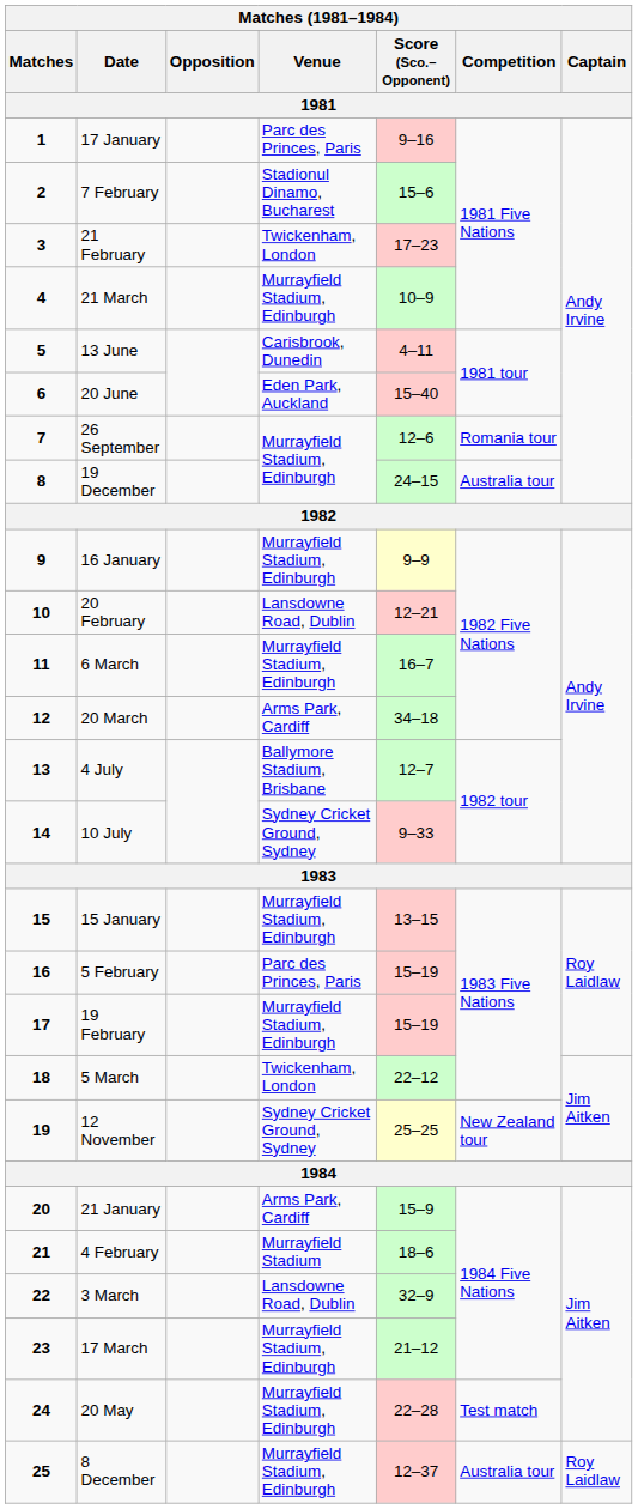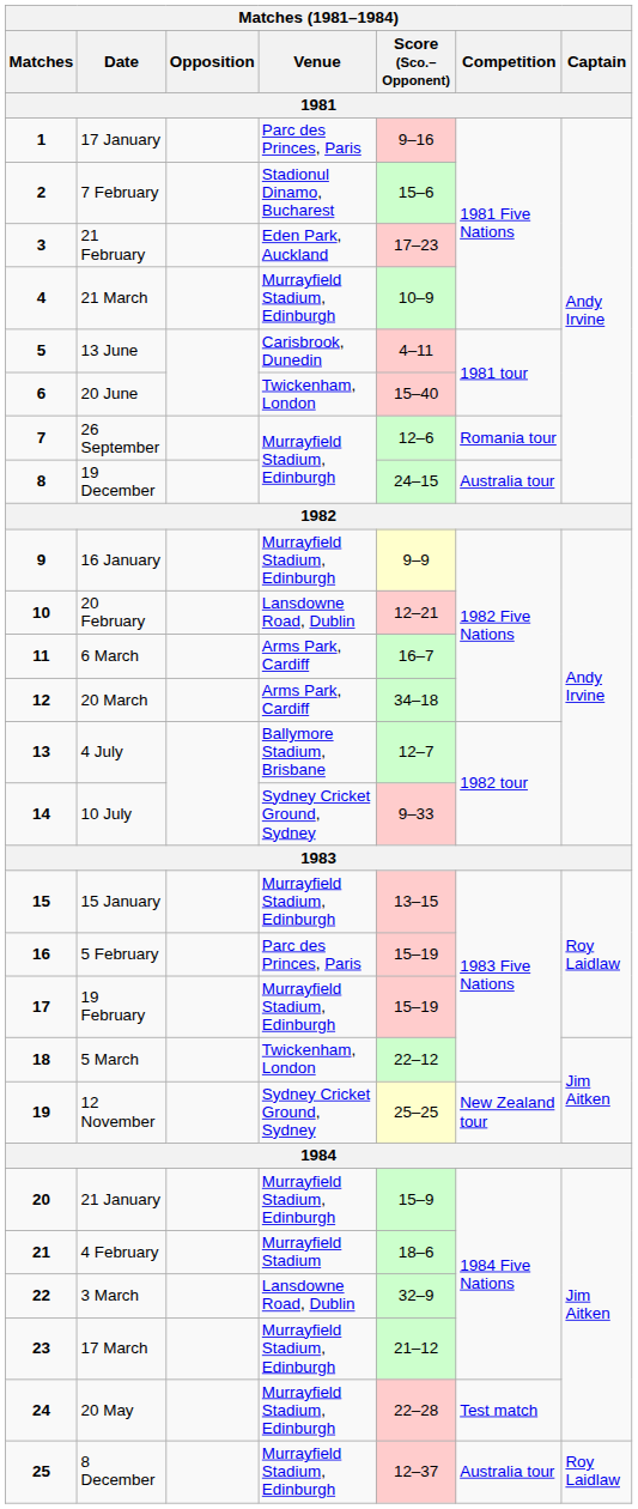 <table class="wikitable collapsible collapsed" style="width:100%">
 <tr>
 <th colspan=7>Matches (1981–1984)</th>
 </tr>
 <tr>
 <th>Matches</th>
 <th>Date</th>
 <th>Opposition</th>
 <th>Venue</th>
 <th>Score<br><small>(Sco.–Opponent)</small></th>
 <th>Competition</th>
 <th>Captain</th>
 </tr>
 <tr>
 <th colspan=7>1981</th>
 </tr>
 <tr>
 <td align=center><strong>1</strong></td>
 <td>17 January</td>
 <td></td>
 <td><a href='#'>Parc des Princes</a>, <a href='#'>Paris</a></td>
 <td align=center bgcolor=FFCCCC>9–16</td>
 <td rowspan=4><a href='#'>1981 Five Nations</a></td>
 <td rowspan=8><a href='#'>Andy Irvine</a></td>
 </tr>
 <tr>
 <td align=center><strong>2</strong></td>
 <td>7 February</td>
 <td></td>
 <td><a href='#'>Stadionul Dinamo</a>, <a href='#'>Bucharest</a></td>
 <td align=center bgcolor=CCFFCC>15–6</td>
 </tr>
 <tr>
 <td align=center><strong>3</strong></td>
 <td>21 February</td>
 <td></td>
-<td><a href='#'>Twickenham</a>, <a href='#'>London</a></td>
+<td><a href='#'>Eden Park</a>, <a href='#'>Auckland</a></td>
 <td align=center bgcolor=FFCCCC>17–23</td>
 </tr>
 <tr>
 <td align=center><strong>4</strong></td>
 <td>21 March</td>
 <td></td>
 <td><a href='#'>Murrayfield Stadium</a>, <a href='#'>Edinburgh</a></td>
 <td align=center bgcolor=CCFFCC>10–9</td>
 </tr>
 <tr>
 <td align=center><strong>5</strong></td>
 <td>13 June</td>
 <td rowspan=2></td>
 <td><a href='#'>Carisbrook</a>, <a href='#'>Dunedin</a></td>
 <td align=center bgcolor=FFCCCC>4–11</td>
 <td rowspan=2><a href='#'>1981 tour</a></td>
 </tr>
 <tr>
 <td align=center><strong>6</strong></td>
 <td>20 June</td>
-<td><a href='#'>Eden Park</a>, <a href='#'>Auckland</a></td>
+<td><a href='#'>Twickenham</a>, <a href='#'>London</a></td>
 <td align=center bgcolor=FFCCCC>15–40</td>
 </tr>
 <tr>
 <td align=center><strong>7</strong></td>
 <td>26 September</td>
 <td></td>
 <td rowspan=2><a href='#'>Murrayfield Stadium</a>, <a href='#'>Edinburgh</a></td>
 <td align=center bgcolor=CCFFCC>12–6</td>
 <td><a href='#'>Romania tour</a></td>
 </tr>
 <tr>
 <td align=center><strong>8</strong></td>
 <td>19 December</td>
 <td></td>
 <td align=center bgcolor=CCFFCC>24–15</td>
 <td><a href='#'>Australia tour</a></td>
 </tr>
 <tr>
 <th colspan=7>1982</th>
 </tr>
 <tr>
 <td align=center><strong>9</strong></td>
 <td>16 January</td>
 <td></td>
 <td><a href='#'>Murrayfield Stadium</a>, <a href='#'>Edinburgh</a></td>
 <td align=center bgcolor=FFFFCC>9–9</td>
 <td rowspan=4><a href='#'>1982 Five Nations</a></td>
 <td rowspan=6><a href='#'>Andy Irvine</a></td>
 </tr>
 <tr>
 <td align=center><strong>10</strong></td>
 <td>20 February</td>
 <td></td>
 <td><a href='#'>Lansdowne Road</a>, <a href='#'>Dublin</a></td>
 <td align=center bgcolor=FFCCCC>12–21</td>
 </tr>
 <tr>
 <td align=center><strong>11</strong></td>
 <td>6 March</td>
 <td></td>
-<td><a href='#'>Murrayfield Stadium</a>, <a href='#'>Edinburgh</a></td>
+<td><a href='#'>Arms Park</a>, <a href='#'>Cardiff</a></td>
 <td align=center bgcolor=CCFFCC>16–7</td>
 </tr>
 <tr>
 <td align=center><strong>12</strong></td>
 <td>20 March</td>
 <td></td>
 <td><a href='#'>Arms Park</a>, <a href='#'>Cardiff</a></td>
 <td align=center bgcolor=CCFFCC>34–18</td>
 </tr>
 <tr>
 <td align=center><strong>13</strong></td>
 <td>4 July</td>
 <td rowspan=2></td>
 <td><a href='#'>Ballymore Stadium</a>, <a href='#'>Brisbane</a></td>
 <td align=center bgcolor=CCFFCC>12–7</td>
 <td rowspan=2><a href='#'>1982 tour</a></td>
 </tr>
 <tr>
 <td align=center><strong>14</strong></td>
 <td>10 July</td>
 <td><a href='#'>Sydney Cricket Ground</a>, <a href='#'>Sydney</a></td>
 <td align=center bgcolor=FFCCCC>9–33</td>
 </tr>
 <tr>
 <th colspan=7>1983</th>
 </tr>
 <tr>
 <td align=center><strong>15</strong></td>
 <td>15 January</td>
 <td></td>
 <td><a href='#'>Murrayfield Stadium</a>, <a href='#'>Edinburgh</a></td>
 <td align=center bgcolor=FFCCCC>13–15</td>
 <td rowspan=4><a href='#'>1983 Five Nations</a></td>
 <td rowspan=3><a href='#'>Roy Laidlaw</a></td>
 </tr>
 <tr>
 <td align=center><strong>16</strong></td>
 <td>5 February</td>
 <td></td>
 <td><a href='#'>Parc des Princes</a>, <a href='#'>Paris</a></td>
 <td align=center bgcolor=FFCCCC>15–19</td>
 </tr>
 <tr>
 <td align=center><strong>17</strong></td>
 <td>19 February</td>
 <td></td>
 <td><a href='#'>Murrayfield Stadium</a>, <a href='#'>Edinburgh</a></td>
 <td align=center bgcolor=FFCCCC>15–19</td>
 </tr>
 <tr>
 <td align=center><strong>18</strong></td>
 <td>5 March</td>
 <td></td>
 <td><a href='#'>Twickenham</a>, <a href='#'>London</a></td>
 <td align=center bgcolor=CCFFCC>22–12</td>
 <td rowspan=2><a href='#'>Jim Aitken</a></td>
 </tr>
 <tr>
 <td align=center><strong>19</strong></td>
 <td>12 November</td>
 <td></td>
 <td><a href='#'>Sydney Cricket Ground</a>, <a href='#'>Sydney</a></td>
 <td align=center bgcolor=FFFFCC>25–25</td>
 <td><a href='#'>New Zealand tour</a></td>
 </tr>
 <tr>
 <th colspan=7>1984</th>
 </tr>
 <tr>
 <td align=center><strong>20</strong></td>
 <td>21 January</td>
 <td></td>
-<td><a href='#'>Arms Park</a>, <a href='#'>Cardiff</a></td>
+<td><a href='#'>Murrayfield Stadium</a>, <a href='#'>Edinburgh</a></td>
 <td align=center bgcolor=CCFFCC>15–9</td>
 <td rowspan=4><a href='#'>1984 Five Nations</a></td>
 <td rowspan=5><a href='#'>Jim Aitken</a></td>
 </tr>
 <tr>
 <td align=center><strong>21</strong></td>
 <td>4 February</td>
 <td></td>
 <td><a href='#'>Murrayfield Stadium</a></td>
 <td align=center bgcolor=CCFFCC>18–6</td>
 </tr>
 <tr>
 <td align=center><strong>22</strong></td>
 <td>3 March</td>
 <td></td>
 <td><a href='#'>Lansdowne Road</a>, <a href='#'>Dublin</a></td>
 <td align=center bgcolor=CCFFCC>32–9</td>
 </tr>
 <tr>
 <td align=center><strong>23</strong></td>
 <td>17 March</td>
 <td></td>
 <td><a href='#'>Murrayfield Stadium</a>, <a href='#'>Edinburgh</a></td>
 <td align=center bgcolor=CCFFCC>21–12</td>
 </tr>
 <tr>
 <td align=center><strong>24</strong></td>
 <td>20 May</td>
 <td></td>
 <td><a href='#'>Murrayfield Stadium</a>, <a href='#'>Edinburgh</a></td>
 <td align=center bgcolor=FFCCCC>22–28</td>
 <td><a href='#'>Test match</a></td>
 </tr>
 <tr>
 <td align=center><strong>25</strong></td>
 <td>8 December</td>
 <td></td>
 <td><a href='#'>Murrayfield Stadium</a>, <a href='#'>Edinburgh</a></td>
 <td align=center bgcolor=FFCCCC>12–37</td>
 <td><a href='#'>Australia tour</a></td>
 <td><a href='#'>Roy Laidlaw</a></td>
 </tr>
 </table>
